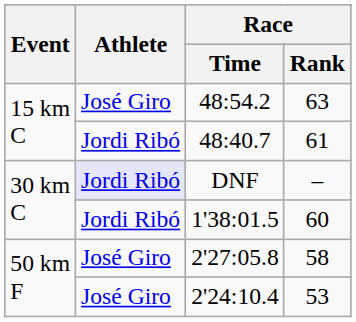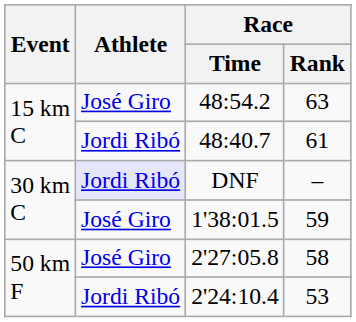 <table class="wikitable" border="1" style="font-size:90%">
 <tr>
 <th rowspan=2>Event</th>
 <th rowspan=2>Athlete</th>
 <th colspan=2>Race</th>
 </tr>
 <tr>
 <th>Time</th>
 <th>Rank</th>
 </tr>
 <tr>
 <td rowspan=2>15 km <br> C</td>
 <td><a href='#'>José Giro</a></td>
 <td align=center>48:54.2</td>
 <td align=center>63</td>
 </tr>
 <tr>
 <td><a href='#'>Jordi Ribó</a></td>
 <td align=center>48:40.7</td>
 <td align=center>61</td>
 </tr>
 <tr>
 <td rowspan=2>30 km <br> C</td>
 <td style="background: lavender;"><a href='#'>Jordi Ribó</a></td>
 <td align=center>DNF</td>
 <td align=center>–</td>
 </tr>
 <tr>
-<td><a href='#'>Jordi Ribó</a></td>
+<td><a href='#'>José Giro</a></td>
 <td align=center>1'38:01.5</td>
-<td align=center>60</td>
+<td align=center>59</td>
 </tr>
 <tr>
 <td rowspan=2>50 km <br> F</td>
 <td><a href='#'>José Giro</a></td>
 <td align=center>2'27:05.8</td>
 <td align=center>58</td>
 </tr>
 <tr>
-<td><a href='#'>José Giro</a></td>
+<td><a href='#'>Jordi Ribó</a></td>
 <td align=center>2'24:10.4</td>
 <td align=center>53</td>
 </tr>
 </table>
